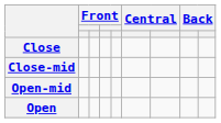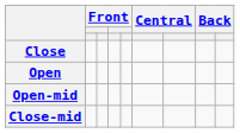 <table class="wikitable" style="text-align: center;">
 <tr>
 <th rowspan="3"></th>
 <th colspan="4"><a href='#'>Front</a></th>
 <th colspan="2" rowspan="2"><a href='#'>Central</a></th>
 <th colspan="2" rowspan="2"><a href='#'>Back</a></th>
 </tr>
 <tr>
 <th colspan="2"></th>
 <th colspan="2"></th>
 </tr>
 <tr>
 <th></th>
 <th></th>
 <th></th>
 <th></th>
 <th></th>
 <th></th>
 <th></th>
 <th></th>
 </tr>
 <tr>
 <th><a href='#'>Close</a></th>
 <td></td>
 <td></td>
 <td></td>
 <td></td>
 <td></td>
 <td></td>
 <td></td>
 <td></td>
 </tr>
 <tr>
-<th><a href='#'>Close-mid</a></th>
+<th><a href='#'>Open</a></th>
 <td></td>
 <td></td>
 <td></td>
 <td></td>
 <td></td>
 <td></td>
 <td></td>
 <td></td>
 </tr>
 <tr>
 <th><a href='#'>Open-mid</a></th>
 <td></td>
 <td></td>
 <td></td>
 <td></td>
 <td></td>
 <td></td>
 <td></td>
 <td></td>
 </tr>
 <tr>
-<th><a href='#'>Open</a></th>
+<th><a href='#'>Close-mid</a></th>
 <td></td>
 <td></td>
 <td></td>
 <td></td>
 <td></td>
 <td></td>
 <td></td>
 <td></td>
 </tr>
 </table>
